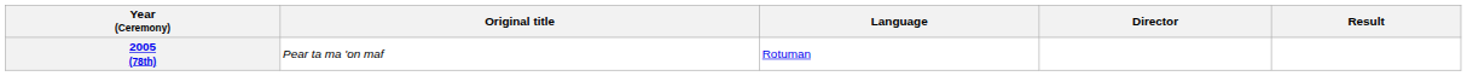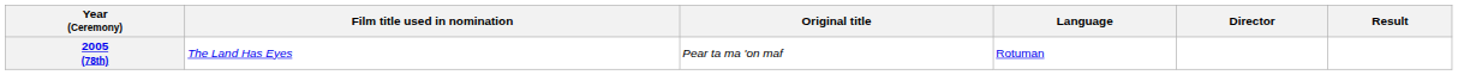 <table class="wikitable sortable" width="98%" style="background:#ffffff;">
 <tr>
 <th>Year<br><small>(Ceremony)</small></th>
+<th>Film title used in nomination</th>
 <th>Original title</th>
 <th>Language</th>
 <th>Director</th>
 <th>Result</th>
 </tr>
 <tr>
 <th align="center"><a href='#'>2005</a><br><small><a href='#'>(78th)</a></small></th>
+<td><em><a href='#'>The Land Has Eyes</a></em></td>
 <td><em>Pear ta ma 'on maf</em></td>
 <td><a href='#'>Rotuman</a></td>
 <td></td>
 <td></td>
 </tr>
 </table>
